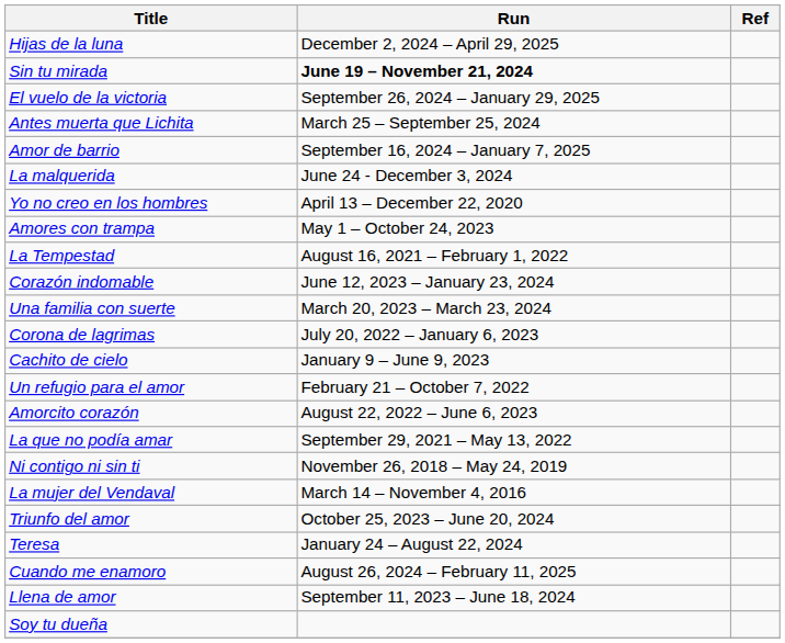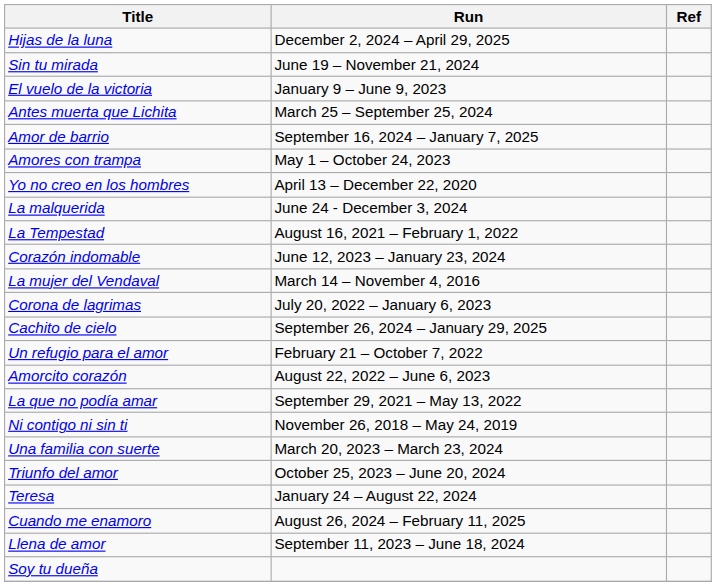 <table class="wikitable sortable" style="width:50%; font-size:85%;">
 <tr>
 <th>Title</th>
 <th>Run</th>
 <th>Ref</th>
 </tr>
 <tr>
 <td><em><a href='#'>Hijas de la luna</a></em></td>
 <td>December 2, 2024 – April 29, 2025</td>
 <td></td>
 </tr>
 <tr>
 <td><em><a href='#'>Sin tu mirada</a></em></td>
-<td><strong>June 19 – November 21, 2024</strong></td>
+<td>June 19 – November 21, 2024</td>
 <td></td>
 </tr>
 <tr>
 <td><em><a href='#'>El vuelo de la victoria</a></em></td>
-<td>September 26, 2024 – January 29, 2025</td>
+<td>January 9 – June 9, 2023</td>
 <td></td>
 </tr>
 <tr>
 <td><em><a href='#'>Antes muerta que Lichita</a></em></td>
 <td>March 25 – September 25, 2024</td>
 <td></td>
 </tr>
 <tr>
 <td><em><a href='#'>Amor de barrio</a></em></td>
 <td>September 16, 2024 – January 7, 2025</td>
 <td></td>
 </tr>
 <tr>
-<td><em><a href='#'>La malquerida</a></em></td>
-<td>June 24 - December 3, 2024</td>
+<td><em><a href='#'>Amores con trampa</a></em></td>
+<td>May 1 – October 24, 2023</td>
 <td></td>
 </tr>
 <tr>
 <td><em><a href='#'>Yo no creo en los hombres</a></em></td>
 <td>April 13 – December 22, 2020</td>
 <td></td>
 </tr>
 <tr>
-<td><em><a href='#'>Amores con trampa</a></em></td>
-<td>May 1 – October 24, 2023</td>
+<td><em><a href='#'>La malquerida</a></em></td>
+<td>June 24 - December 3, 2024</td>
 <td></td>
 </tr>
 <tr>
 <td><em><a href='#'>La Tempestad</a></em></td>
 <td>August 16, 2021 – February 1, 2022</td>
 <td></td>
 </tr>
 <tr>
 <td><em><a href='#'>Corazón indomable</a></em></td>
 <td>June 12, 2023 – January 23, 2024</td>
 <td></td>
 </tr>
 <tr>
-<td><em><a href='#'>Una familia con suerte</a></em></td>
-<td>March 20, 2023 – March 23, 2024</td>
+<td><em><a href='#'>La mujer del Vendaval</a></em></td>
+<td>March 14 – November 4, 2016</td>
 <td></td>
 </tr>
 <tr>
 <td><em><a href='#'>Corona de lagrimas</a></em></td>
 <td>July 20, 2022 – January 6, 2023</td>
 <td></td>
 </tr>
 <tr>
 <td><em><a href='#'>Cachito de cielo</a></em></td>
-<td>January 9 – June 9, 2023</td>
+<td>September 26, 2024 – January 29, 2025</td>
 <td></td>
 </tr>
 <tr>
 <td><em><a href='#'>Un refugio para el amor</a></em></td>
 <td>February 21 – October 7, 2022</td>
 <td></td>
 </tr>
 <tr>
 <td><em><a href='#'>Amorcito corazón</a></em></td>
 <td>August 22, 2022 – June 6, 2023</td>
 <td></td>
 </tr>
 <tr>
 <td><em><a href='#'>La que no podía amar</a></em></td>
 <td>September 29, 2021 – May 13, 2022</td>
 <td></td>
 </tr>
 <tr>
 <td><em><a href='#'>Ni contigo ni sin ti</a></em></td>
 <td>November 26, 2018 – May 24, 2019</td>
 <td></td>
 </tr>
 <tr>
-<td><em><a href='#'>La mujer del Vendaval</a></em></td>
-<td>March 14 – November 4, 2016</td>
+<td><em><a href='#'>Una familia con suerte</a></em></td>
+<td>March 20, 2023 – March 23, 2024</td>
 <td></td>
 </tr>
 <tr>
 <td><em><a href='#'>Triunfo del amor</a></em></td>
 <td>October 25, 2023 – June 20, 2024</td>
 <td></td>
 </tr>
 <tr>
 <td><em><a href='#'>Teresa</a></em></td>
 <td>January 24 – August 22, 2024</td>
 <td></td>
 </tr>
 <tr>
 <td><em><a href='#'>Cuando me enamoro</a></em></td>
 <td>August 26, 2024 – February 11, 2025</td>
 <td></td>
 </tr>
 <tr>
 <td><em><a href='#'>Llena de amor</a></em></td>
 <td>September 11, 2023 – June 18, 2024</td>
 <td></td>
 </tr>
 <tr>
 <td><em><a href='#'>Soy tu dueña</a></em></td>
 <td></td>
 <td></td>
 </tr>
 <tr>
 </tr>
 </table>
